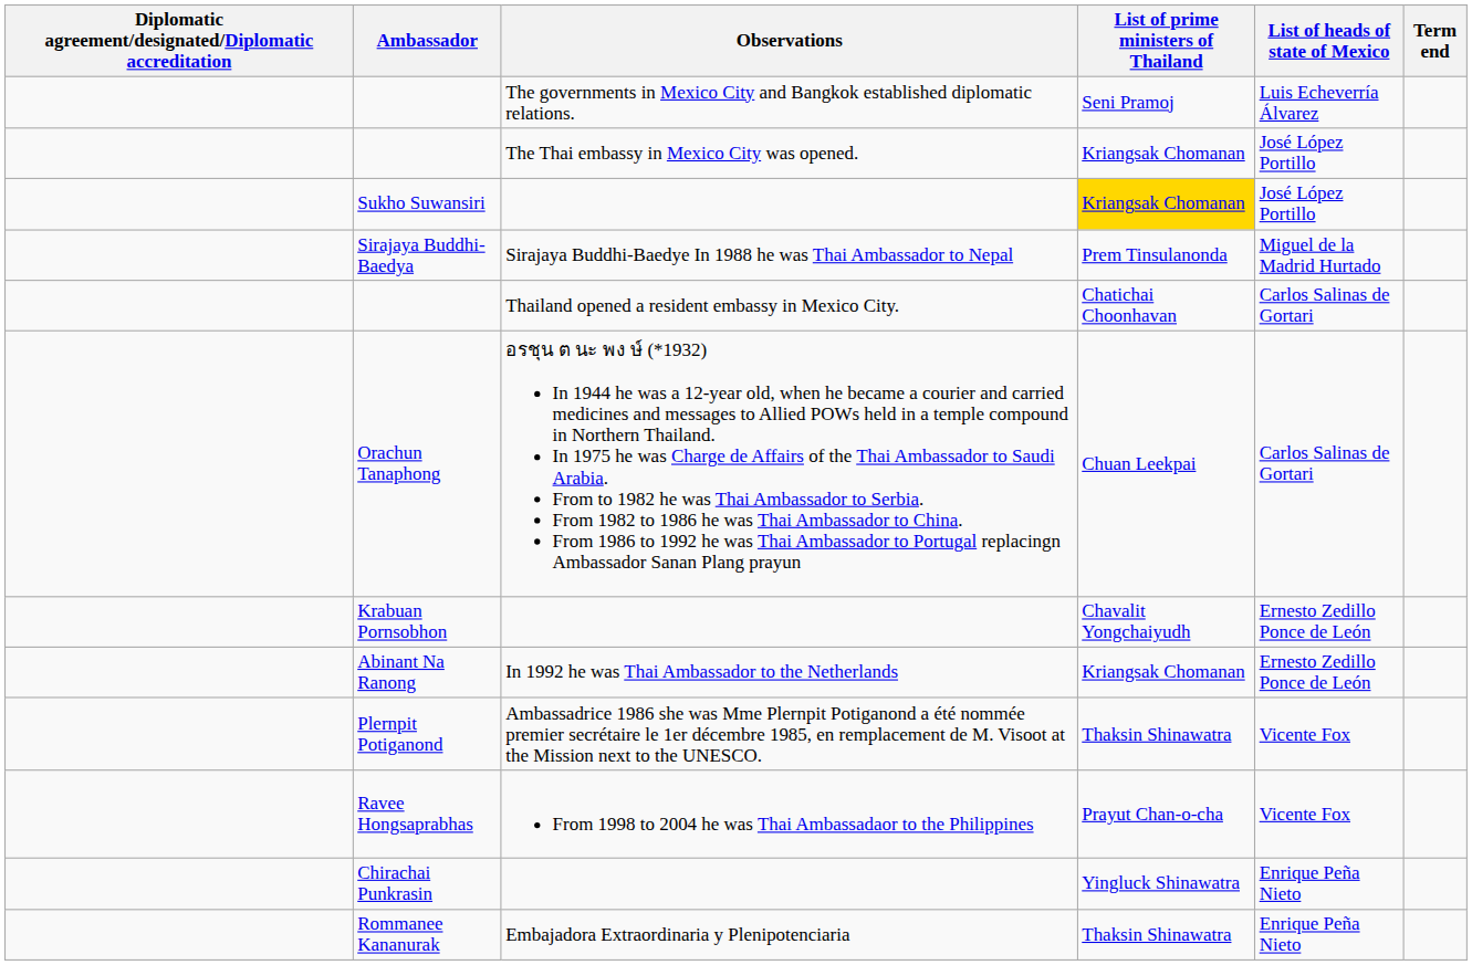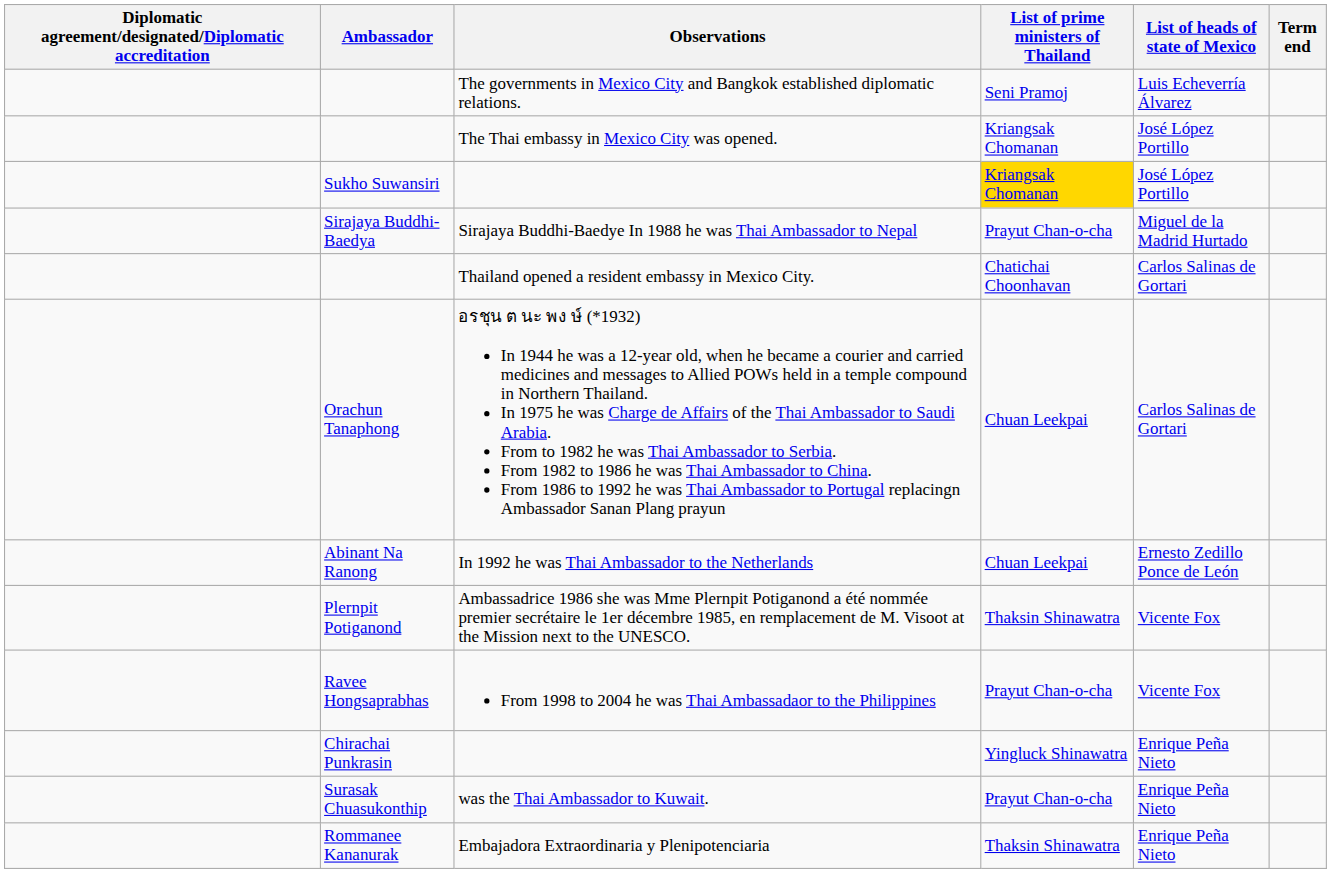 <table class="wikitable sortable">
 <tr>
 <th>Diplomatic agreement/designated/<a href='#'>Diplomatic accreditation</a></th>
 <th><a href='#'>Ambassador</a></th>
 <th>Observations</th>
 <th><a href='#'>List of prime ministers of Thailand</a></th>
 <th><a href='#'>List of heads of state of Mexico</a></th>
 <th>Term end</th>
 </tr>
 <tr>
 <td></td>
 <td></td>
 <td>The governments in <a href='#'>Mexico City</a> and Bangkok established diplomatic relations.</td>
 <td><a href='#'>Seni Pramoj</a></td>
 <td><a href='#'>Luis Echeverría Álvarez</a></td>
 <td></td>
 </tr>
 <tr>
 <td></td>
 <td></td>
 <td>The Thai embassy in <a href='#'>Mexico City</a> was opened.</td>
 <td><a href='#'>Kriangsak Chomanan</a></td>
 <td><a href='#'>José López Portillo</a></td>
 <td></td>
 </tr>
 <tr>
 <td></td>
 <td><a href='#'>Sukho Suwansiri</a></td>
 <td></td>
 <td style="background: gold;"><a href='#'>Kriangsak Chomanan</a></td>
 <td><a href='#'>José López Portillo</a></td>
 <td></td>
 </tr>
 <tr>
 <td></td>
 <td><a href='#'>Sirajaya Buddhi-Baedya</a></td>
 <td>Sirajaya Buddhi-Baedye In 1988 he was <a href='#'>Thai Ambassador to Nepal</a></td>
-<td><a href='#'>Prem Tinsulanonda</a></td>
+<td><a href='#'>Prayut Chan-o-cha</a></td>
 <td><a href='#'>Miguel de la Madrid Hurtado</a></td>
 <td></td>
 </tr>
 <tr>
 <td></td>
 <td></td>
 <td>Thailand opened a resident embassy in Mexico City.</td>
 <td><a href='#'>Chatichai Choonhavan</a></td>
 <td><a href='#'>Carlos Salinas de Gortari</a></td>
 <td></td>
 </tr>
 <tr>
 <td></td>
 <td><a href='#'>Orachun Tanaphong</a></td>
 <td>อรชุน ต นะ พง ษ์ (*1932)<br><ul><li>In 1944 he was a 12-year old, when he became a courier and carried medicines and messages to Allied POWs held in a temple compound in Northern Thailand.</li><li>In 1975 he was <a href='#'>Charge de Affairs</a> of the <a href='#'>Thai Ambassador to Saudi Arabia</a>.</li><li>From to 1982 he was <a href='#'>Thai Ambassador to Serbia</a>.</li><li>From 1982 to 1986 he was <a href='#'>Thai Ambassador to China</a>.</li><li>From 1986 to 1992 he was <a href='#'>Thai Ambassador to Portugal</a> replacingn Ambassador Sanan Plang prayun</li></ul></td>
 <td><a href='#'>Chuan Leekpai</a></td>
 <td><a href='#'>Carlos Salinas de Gortari</a></td>
 <td></td>
 </tr>
 <tr>
 <td></td>
-<td><a href='#'>Krabuan Pornsobhon</a></td>
-<td></td>
-<td><a href='#'>Chavalit Yongchaiyudh</a></td>
-<td><a href='#'>Ernesto Zedillo Ponce de León</a></td>
-<td></td>
-</tr>
-<tr>
-<td></td>
 <td><a href='#'>Abinant Na Ranong</a></td>
 <td>In 1992 he was <a href='#'>Thai Ambassador to the Netherlands</a></td>
-<td><a href='#'>Kriangsak Chomanan</a></td>
+<td><a href='#'>Chuan Leekpai</a></td>
 <td><a href='#'>Ernesto Zedillo Ponce de León</a></td>
 <td></td>
 </tr>
 <tr>
 <td></td>
 <td><a href='#'>Plernpit Potiganond</a></td>
 <td>Ambassadrice 1986 she was Mme Plernpit Potiganond a été nommée premier secrétaire le 1er décembre 1985, en remplacement de M. Visoot at the Mission next to the UNESCO.</td>
 <td><a href='#'>Thaksin Shinawatra</a></td>
 <td><a href='#'>Vicente Fox</a></td>
 <td></td>
 </tr>
 <tr>
 <td></td>
 <td><a href='#'>Ravee Hongsaprabhas</a></td>
 <td><br><ul><li>From 1998 to 2004 he was <a href='#'>Thai Ambassadaor to the Philippines</a></li></ul></td>
 <td><a href='#'>Prayut Chan-o-cha</a></td>
 <td><a href='#'>Vicente Fox</a></td>
 <td></td>
 </tr>
 <tr>
 <td></td>
 <td><a href='#'>Chirachai Punkrasin</a></td>
 <td></td>
 <td><a href='#'>Yingluck Shinawatra</a></td>
 <td><a href='#'>Enrique Peña Nieto</a></td>
 <td></td>
 </tr>
 <tr>
 <td></td>
+<td><a href='#'>Surasak Chuasukonthip</a></td>
+<td>was the <a href='#'>Thai Ambassador to Kuwait</a>.</td>
+<td><a href='#'>Prayut Chan-o-cha</a></td>
+<td><a href='#'>Enrique Peña Nieto</a></td>
+<td></td>
+</tr>
+<tr>
+<td></td>
 <td><a href='#'>Rommanee Kananurak</a></td>
 <td>Embajadora Extraordinaria y Plenipotenciaria</td>
 <td><a href='#'>Thaksin Shinawatra</a></td>
 <td><a href='#'>Enrique Peña Nieto</a></td>
 <td></td>
 </tr>
 </table>
